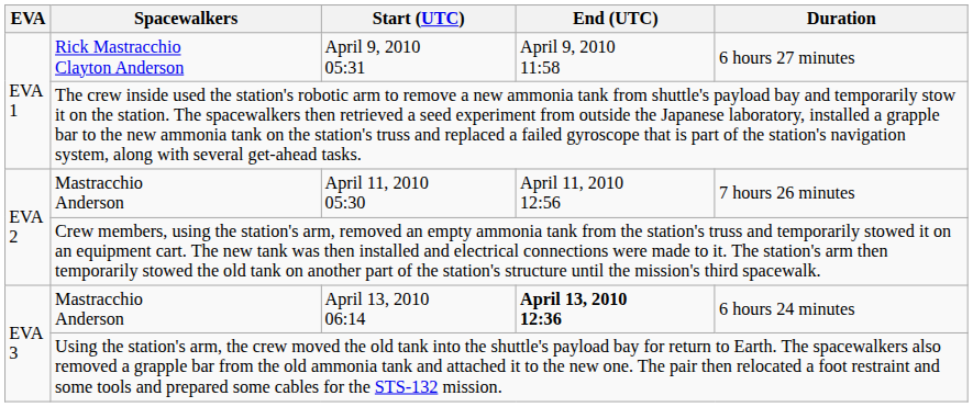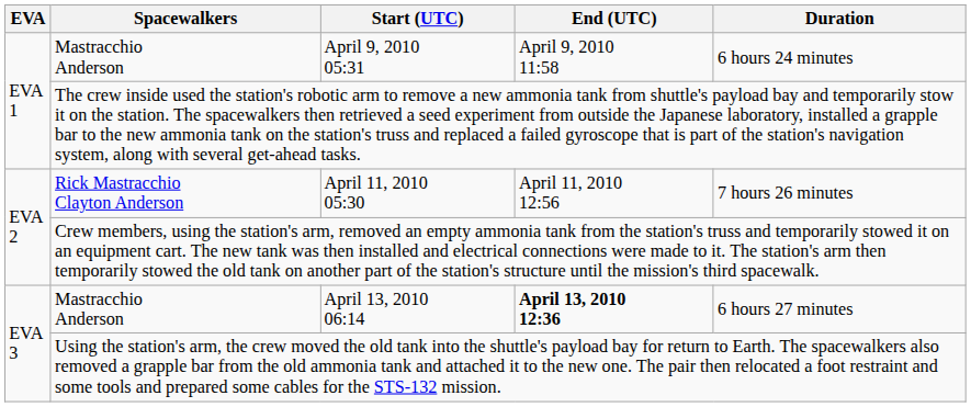 <table class="wikitable">
 <tr>
 <th>EVA</th>
 <th>Spacewalkers</th>
 <th>Start (<a href='#'>UTC</a>)</th>
 <th>End (UTC)</th>
 <th>Duration</th>
 </tr>
 <tr>
 <td rowspan="2">EVA 1</td>
-<td><a href='#'>Rick Mastracchio</a> <br> <a href='#'>Clayton Anderson</a></td>
+<td>Mastracchio <br> Anderson</td>
 <td>April 9, 2010<br> 05:31</td>
 <td>April 9, 2010<br> 11:58</td>
-<td>6 hours 27 minutes</td>
+<td>6 hours 24 minutes</td>
 </tr>
 <tr>
 <td colspan="4">The crew inside used the station's robotic arm to remove a new ammonia tank from shuttle's payload bay and temporarily stow it on the station. The spacewalkers then retrieved a seed experiment from outside the Japanese laboratory, installed a grapple bar to the new ammonia tank on the station's truss and replaced a failed gyroscope that is part of the station's navigation system, along with several get-ahead tasks.</td>
 </tr>
 <tr>
 <td rowspan="2">EVA 2</td>
-<td>Mastracchio <br> Anderson</td>
+<td><a href='#'>Rick Mastracchio</a> <br> <a href='#'>Clayton Anderson</a></td>
 <td>April 11, 2010<br> 05:30</td>
 <td>April 11, 2010<br> 12:56</td>
 <td>7 hours 26 minutes</td>
 </tr>
 <tr>
 <td colspan="4">Crew members, using the station's arm, removed an empty ammonia tank from the station's truss and temporarily stowed it on an equipment cart. The new tank was then installed and electrical connections were made to it. The station's arm then temporarily stowed the old tank on another part of the station's structure until the mission's third spacewalk.</td>
 </tr>
 <tr>
 <td rowspan="2">EVA 3</td>
 <td>Mastracchio <br> Anderson</td>
 <td>April 13, 2010<br> 06:14</td>
 <td><strong>April 13, 2010<br> 12:36</strong></td>
-<td>6 hours 24 minutes</td>
+<td>6 hours 27 minutes</td>
 </tr>
 <tr>
 <td colspan=4>Using the station's arm, the crew moved the old tank into the shuttle's payload bay for return to Earth. The spacewalkers also removed a grapple bar from the old ammonia tank and attached it to the new one. The pair then relocated a foot restraint and some tools and prepared some cables for the <a href='#'>STS-132</a> mission.</td>
 </tr>
 </table>
